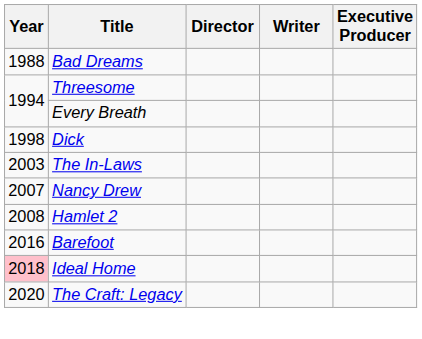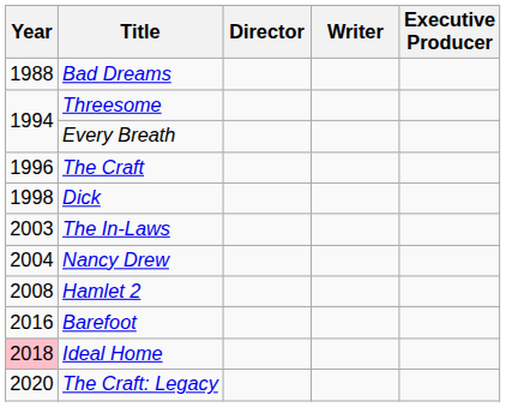 <table class="wikitable">
 <tr>
 <th>Year</th>
 <th>Title</th>
 <th width=65>Director</th>
 <th width=65>Writer</th>
 <th>Executive<br>Producer</th>
 </tr>
 <tr>
 <td>1988</td>
 <td><em><a href='#'>Bad Dreams</a></em></td>
 <td></td>
 <td></td>
 <td></td>
 </tr>
 <tr>
 <td rowspan=2>1994</td>
 <td><em><a href='#'>Threesome</a></em></td>
 <td></td>
 <td></td>
 <td></td>
 </tr>
 <tr>
 <td><em>Every Breath</em></td>
 <td></td>
 <td></td>
 <td></td>
 </tr>
 <tr>
+<td>1996</td>
+<td><em><a href='#'>The Craft</a></em></td>
+<td></td>
+<td></td>
+<td></td>
+</tr>
+<tr>
 <td>1998</td>
 <td><em><a href='#'>Dick</a></em></td>
 <td></td>
 <td></td>
 <td></td>
 </tr>
 <tr>
 <td>2003</td>
 <td><em><a href='#'>The In-Laws</a></em></td>
 <td></td>
 <td></td>
 <td></td>
 </tr>
 <tr>
-<td>2007</td>
+<td>2004</td>
 <td><em><a href='#'>Nancy Drew</a></em></td>
 <td></td>
 <td></td>
 <td></td>
 </tr>
 <tr>
 <td>2008</td>
 <td><em><a href='#'>Hamlet 2</a></em></td>
 <td></td>
 <td></td>
 <td></td>
 </tr>
 <tr>
 <td>2016</td>
 <td><em><a href='#'>Barefoot</a></em></td>
 <td></td>
 <td></td>
 <td></td>
 </tr>
 <tr>
 <td style="background: pink;">2018</td>
 <td><em><a href='#'>Ideal Home</a></em></td>
 <td></td>
 <td></td>
 <td></td>
 </tr>
 <tr>
 <td>2020</td>
 <td><em><a href='#'>The Craft: Legacy</a></em></td>
 <td></td>
 <td></td>
 <td></td>
 </tr>
 </table>
